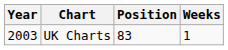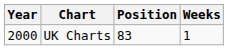 <table class="wikitable">
 <tr>
 <th>Year</th>
 <th>Chart</th>
 <th>Position</th>
 <th>Weeks</th>
 </tr>
 <tr>
-<td>2003</td>
+<td>2000</td>
 <td>UK Charts</td>
 <td>83</td>
 <td>1</td>
 </tr>
 </table>
